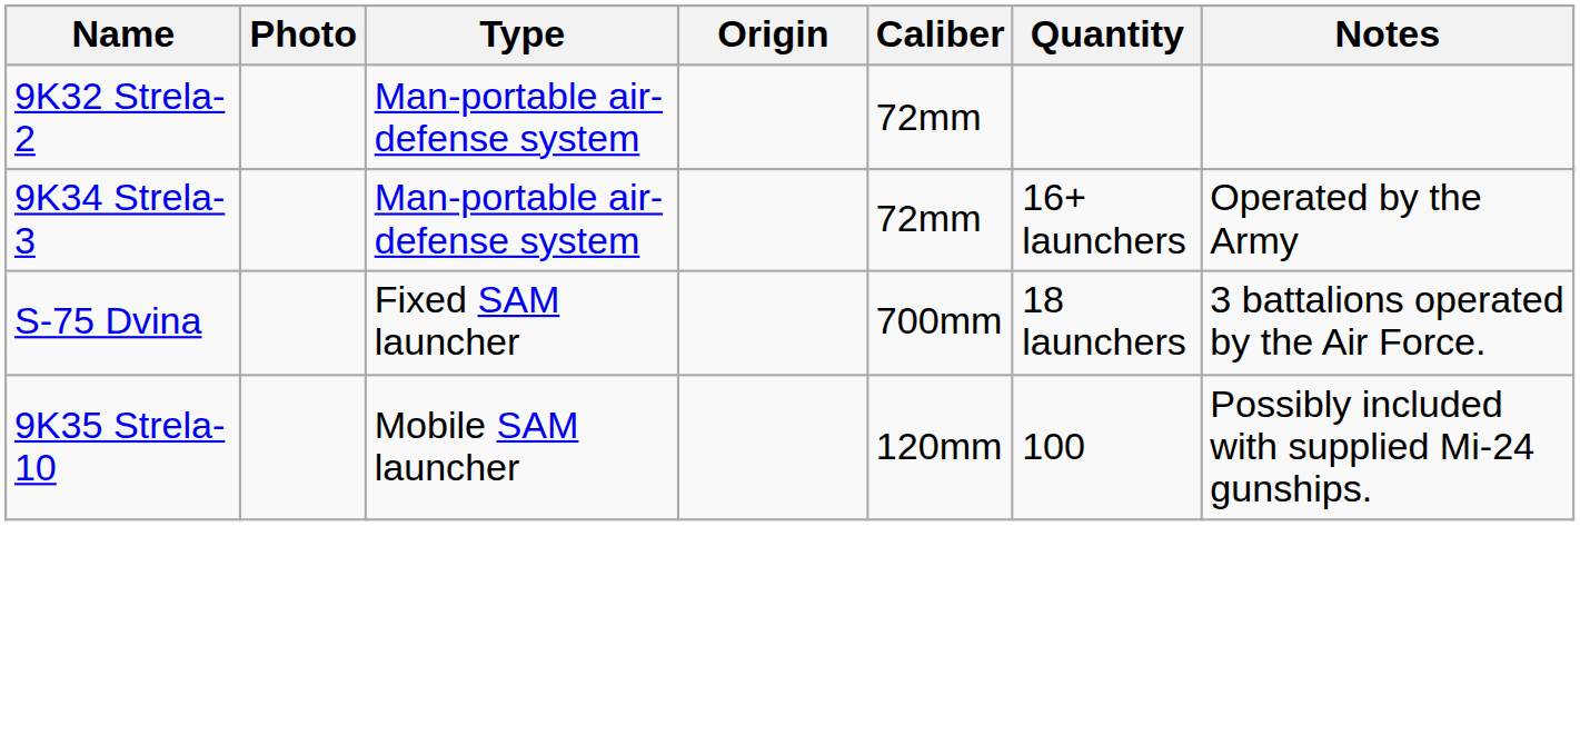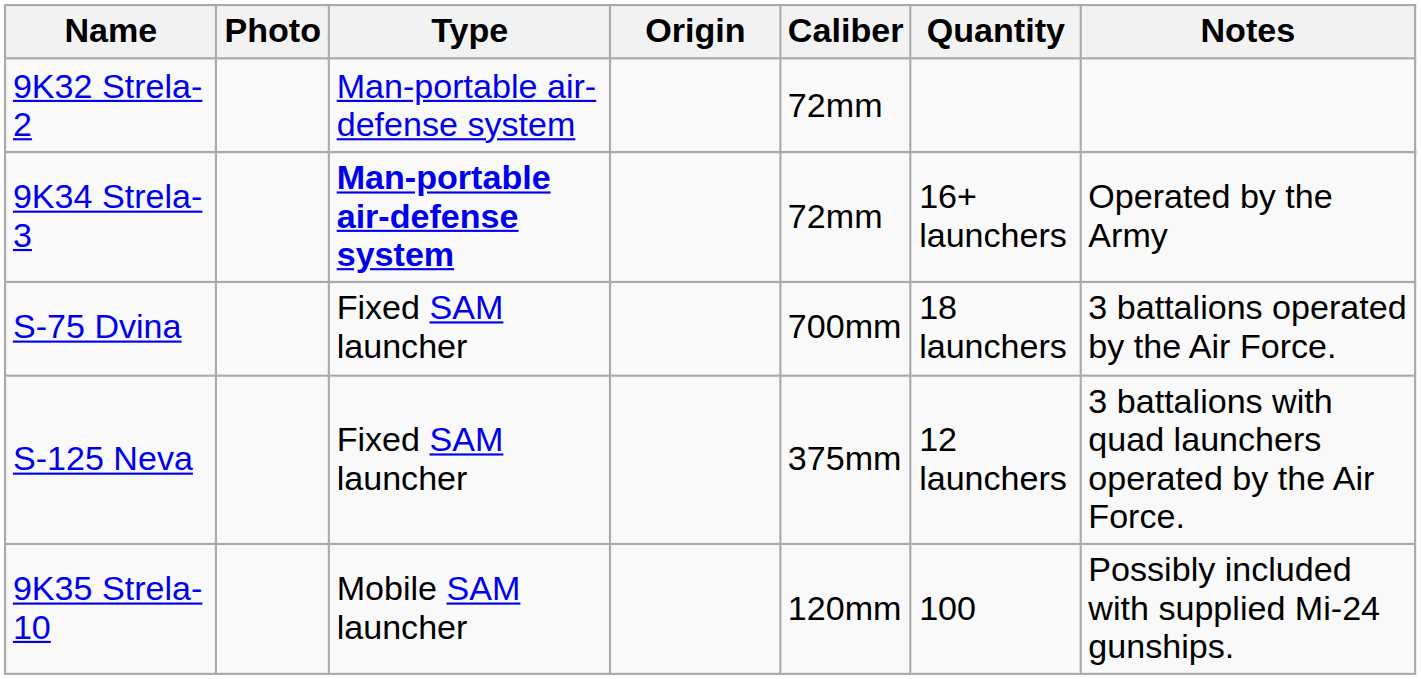 <table class="wikitable" style="width:75%;">
 <tr>
 <th style="width:15%;">Name</th>
 <th>Photo</th>
 <th style="width:20%;">Type</th>
 <th style="width:12%;">Origin</th>
 <th>Caliber</th>
 <th style="width:12%;">Quantity</th>
 <th>Notes</th>
 </tr>
 <tr>
 <td><a href='#'>9K32 Strela-2</a></td>
 <td></td>
 <td><a href='#'>Man-portable air-defense system</a></td>
 <td></td>
 <td>72mm</td>
 <td></td>
 <td></td>
 </tr>
 <tr>
 </tr>
 <tr>
 <td><a href='#'>9K34 Strela-3</a></td>
 <td></td>
-<td><a href='#'>Man-portable air-defense system</a></td>
+<td><strong><a href='#'>Man-portable air-defense system</a></strong></td>
 <td></td>
 <td>72mm</td>
 <td>16+ launchers</td>
 <td>Operated by the Army</td>
 </tr>
 <tr>
 <td><a href='#'>S-75 Dvina</a></td>
 <td></td>
 <td>Fixed <a href='#'>SAM</a> launcher</td>
 <td></td>
 <td>700mm</td>
 <td>18 launchers</td>
 <td>3 battalions operated by the Air Force.</td>
 </tr>
 <tr>
+<td><a href='#'>S-125 Neva</a></td>
+<td></td>
+<td>Fixed <a href='#'>SAM</a> launcher</td>
+<td></td>
+<td>375mm</td>
+<td>12 launchers</td>
+<td>3 battalions with quad launchers operated by the Air Force.</td>
+</tr>
+<tr>
 <td><a href='#'>9K35 Strela-10</a></td>
 <td></td>
 <td>Mobile <a href='#'>SAM</a> launcher</td>
 <td></td>
 <td>120mm</td>
 <td>100</td>
 <td>Possibly included with supplied Mi-24 gunships.</td>
 </tr>
 </table>
